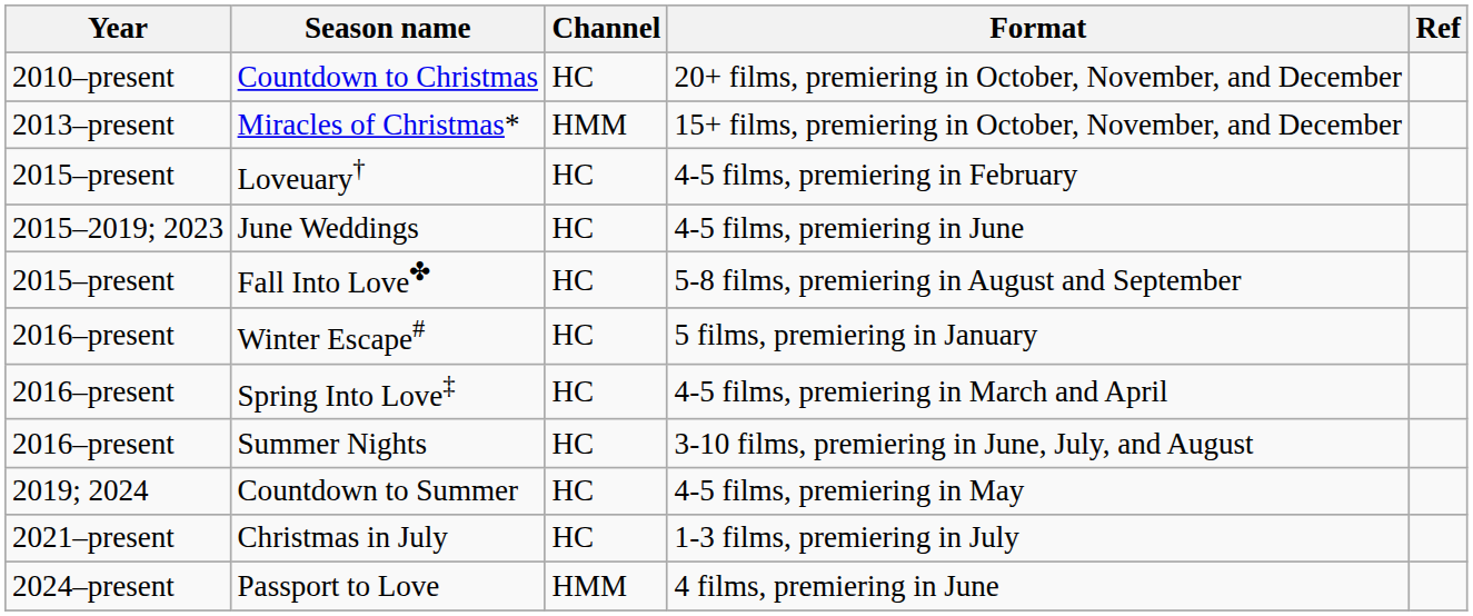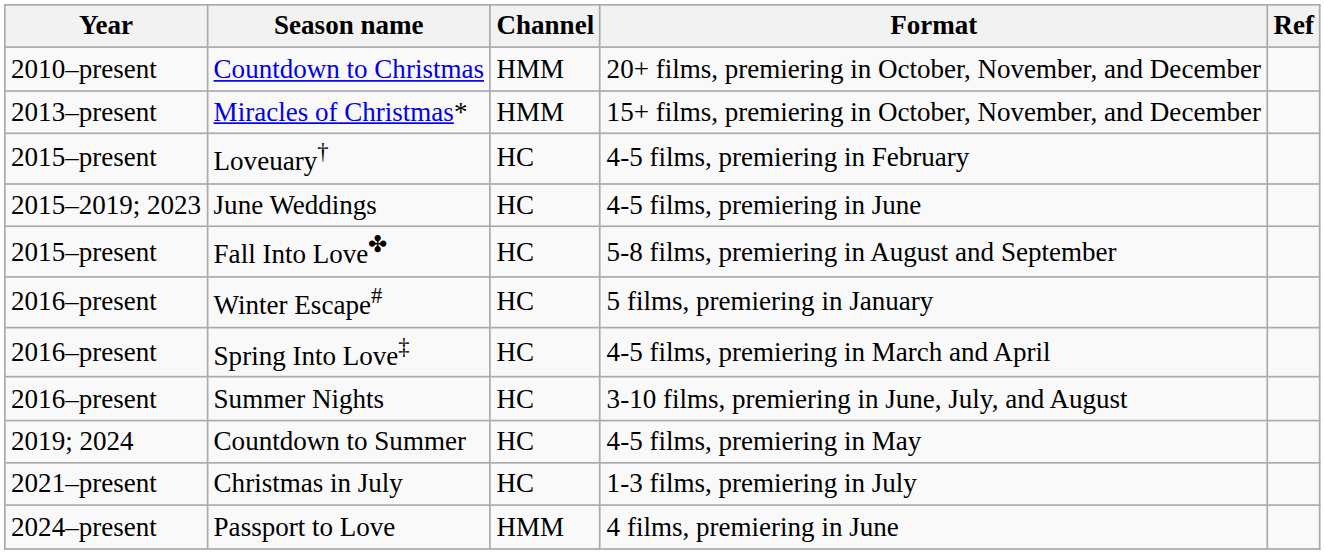 <table class="wikitable sortable">
 <tr>
 <th>Year</th>
 <th>Season name</th>
 <th>Channel</th>
 <th>Format</th>
 <th class=unsortable>Ref</th>
 </tr>
 <tr>
 <td>2010–present</td>
 <td><a href='#'>Countdown to Christmas</a></td>
-<td>HC</td>
+<td>HMM</td>
 <td>20+ films, premiering in October, November, and December</td>
 <td></td>
 </tr>
 <tr>
 <td>2013–present</td>
 <td><a href='#'>Miracles of Christmas</a>*</td>
 <td>HMM</td>
 <td>15+ films, premiering in October, November, and December</td>
 <td></td>
 </tr>
 <tr>
 <td>2015–present</td>
 <td>Loveuary<sup>†</sup></td>
 <td>HC</td>
 <td>4-5 films, premiering in February</td>
 <td></td>
 </tr>
 <tr>
 <td>2015–2019; 2023</td>
 <td>June Weddings</td>
 <td>HC</td>
 <td>4-5 films, premiering in June</td>
 <td></td>
 </tr>
 <tr>
 <td>2015–present</td>
 <td>Fall Into Love<sup>✤</sup></td>
 <td>HC</td>
 <td>5-8 films, premiering in August and September</td>
 <td></td>
 </tr>
 <tr>
 <td>2016–present</td>
 <td>Winter Escape<sup>#</sup></td>
 <td>HC</td>
 <td>5 films, premiering in January</td>
 <td></td>
 </tr>
 <tr>
 <td>2016–present</td>
 <td>Spring Into Love<sup>‡</sup></td>
 <td>HC</td>
 <td>4-5 films, premiering in March and April</td>
 <td></td>
 </tr>
 <tr>
 <td>2016–present</td>
 <td>Summer Nights</td>
 <td>HC</td>
 <td>3-10 films, premiering in June, July, and August</td>
 <td></td>
 </tr>
 <tr>
 <td>2019; 2024</td>
 <td>Countdown to Summer</td>
 <td>HC</td>
 <td>4-5 films, premiering in May</td>
 <td></td>
 </tr>
 <tr>
 <td>2021–present</td>
 <td>Christmas in July</td>
 <td>HC</td>
 <td>1-3 films, premiering in July</td>
 <td></td>
 </tr>
 <tr>
 <td>2024–present</td>
 <td>Passport to Love</td>
 <td>HMM</td>
 <td>4 films, premiering in June</td>
 <td></td>
 </tr>
 </table>
